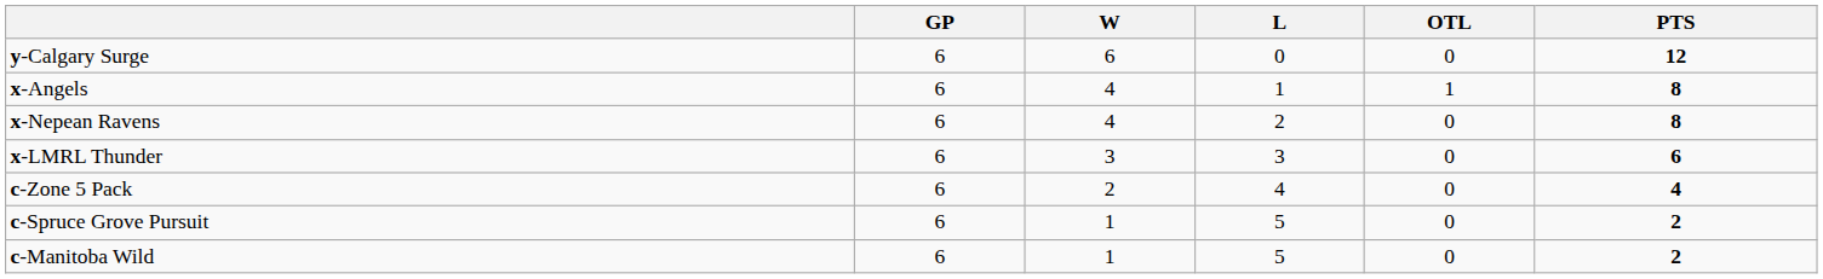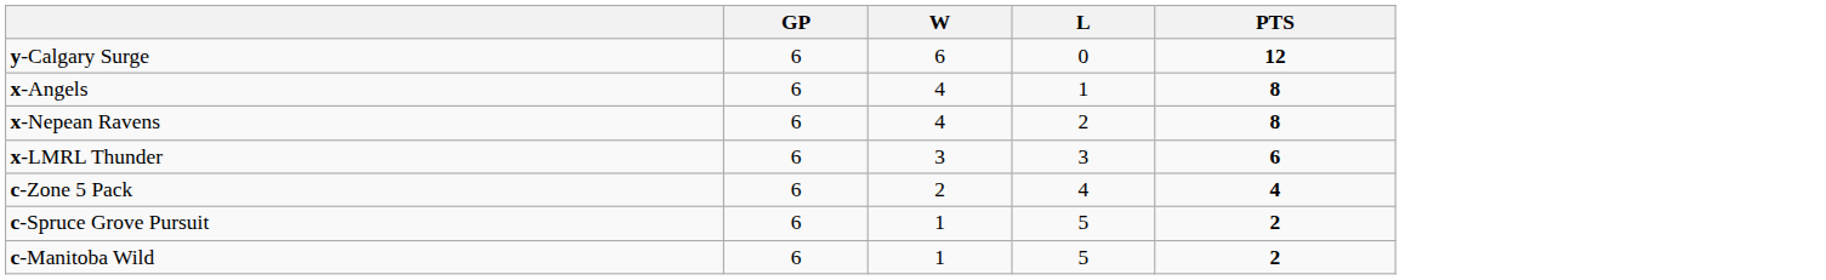 <table class="wikitable" style="text-align:center">
 <tr>
 <th bgcolor="#DDDDFF" width="15%"></th>
 <th bgcolor="#DDDDFF" width="3%">GP</th>
 <th bgcolor="#DDDDFF" width="3%">W</th>
 <th bgcolor="#DDDDFF" width="3%">L</th>
-<th bgcolor="#DDDDFF" width="3%">OTL</th>
 <th bgcolor="#DDDDFF" width="5%">PTS</th>
 </tr>
 <tr>
 <td align=left><strong>y</strong>-Calgary Surge</td>
 <td>6</td>
 <td>6</td>
-<td>0</td>
 <td>0</td>
 <td><strong>12</strong></td>
 </tr>
 <tr>
 <td align=left><strong>x</strong>-Angels</td>
 <td>6</td>
 <td>4</td>
 <td>1</td>
-<td>1</td>
 <td><strong>8</strong></td>
 </tr>
 <tr>
 <td align=left><strong>x</strong>-Nepean Ravens</td>
 <td>6</td>
 <td>4</td>
 <td>2</td>
-<td>0</td>
 <td><strong>8</strong></td>
 </tr>
 <tr>
 <td align=left><strong>x</strong>-LMRL Thunder</td>
 <td>6</td>
 <td>3</td>
 <td>3</td>
-<td>0</td>
 <td><strong>6</strong></td>
 </tr>
 <tr>
 <td align=left><strong>c</strong>-Zone 5 Pack</td>
 <td>6</td>
 <td>2</td>
 <td>4</td>
-<td>0</td>
 <td><strong>4</strong></td>
 </tr>
 <tr>
 <td align=left><strong>c</strong>-Spruce Grove Pursuit</td>
 <td>6</td>
 <td>1</td>
 <td>5</td>
-<td>0</td>
 <td><strong>2</strong></td>
 </tr>
 <tr>
 <td align=left><strong>c</strong>-Manitoba Wild</td>
 <td>6</td>
 <td>1</td>
 <td>5</td>
-<td>0</td>
 <td><strong>2</strong></td>
 </tr>
 </table>
